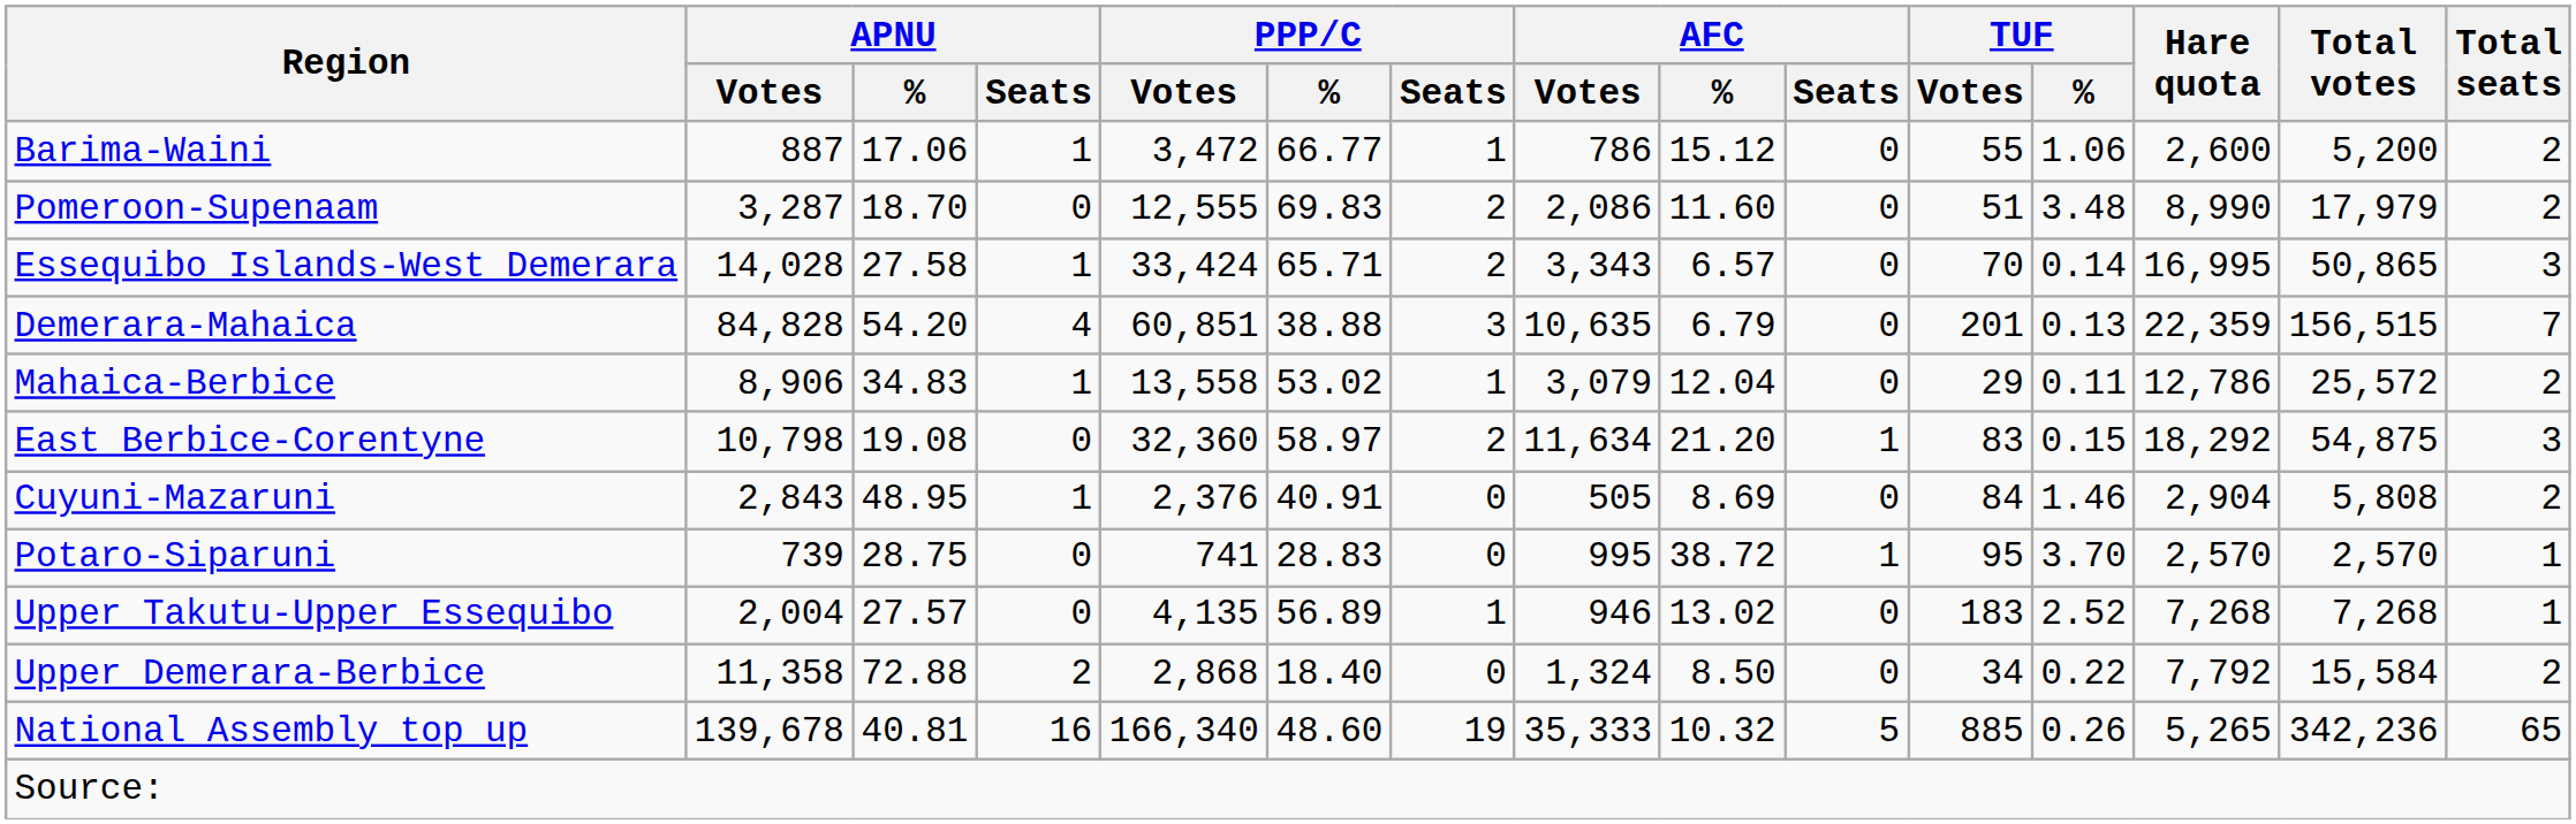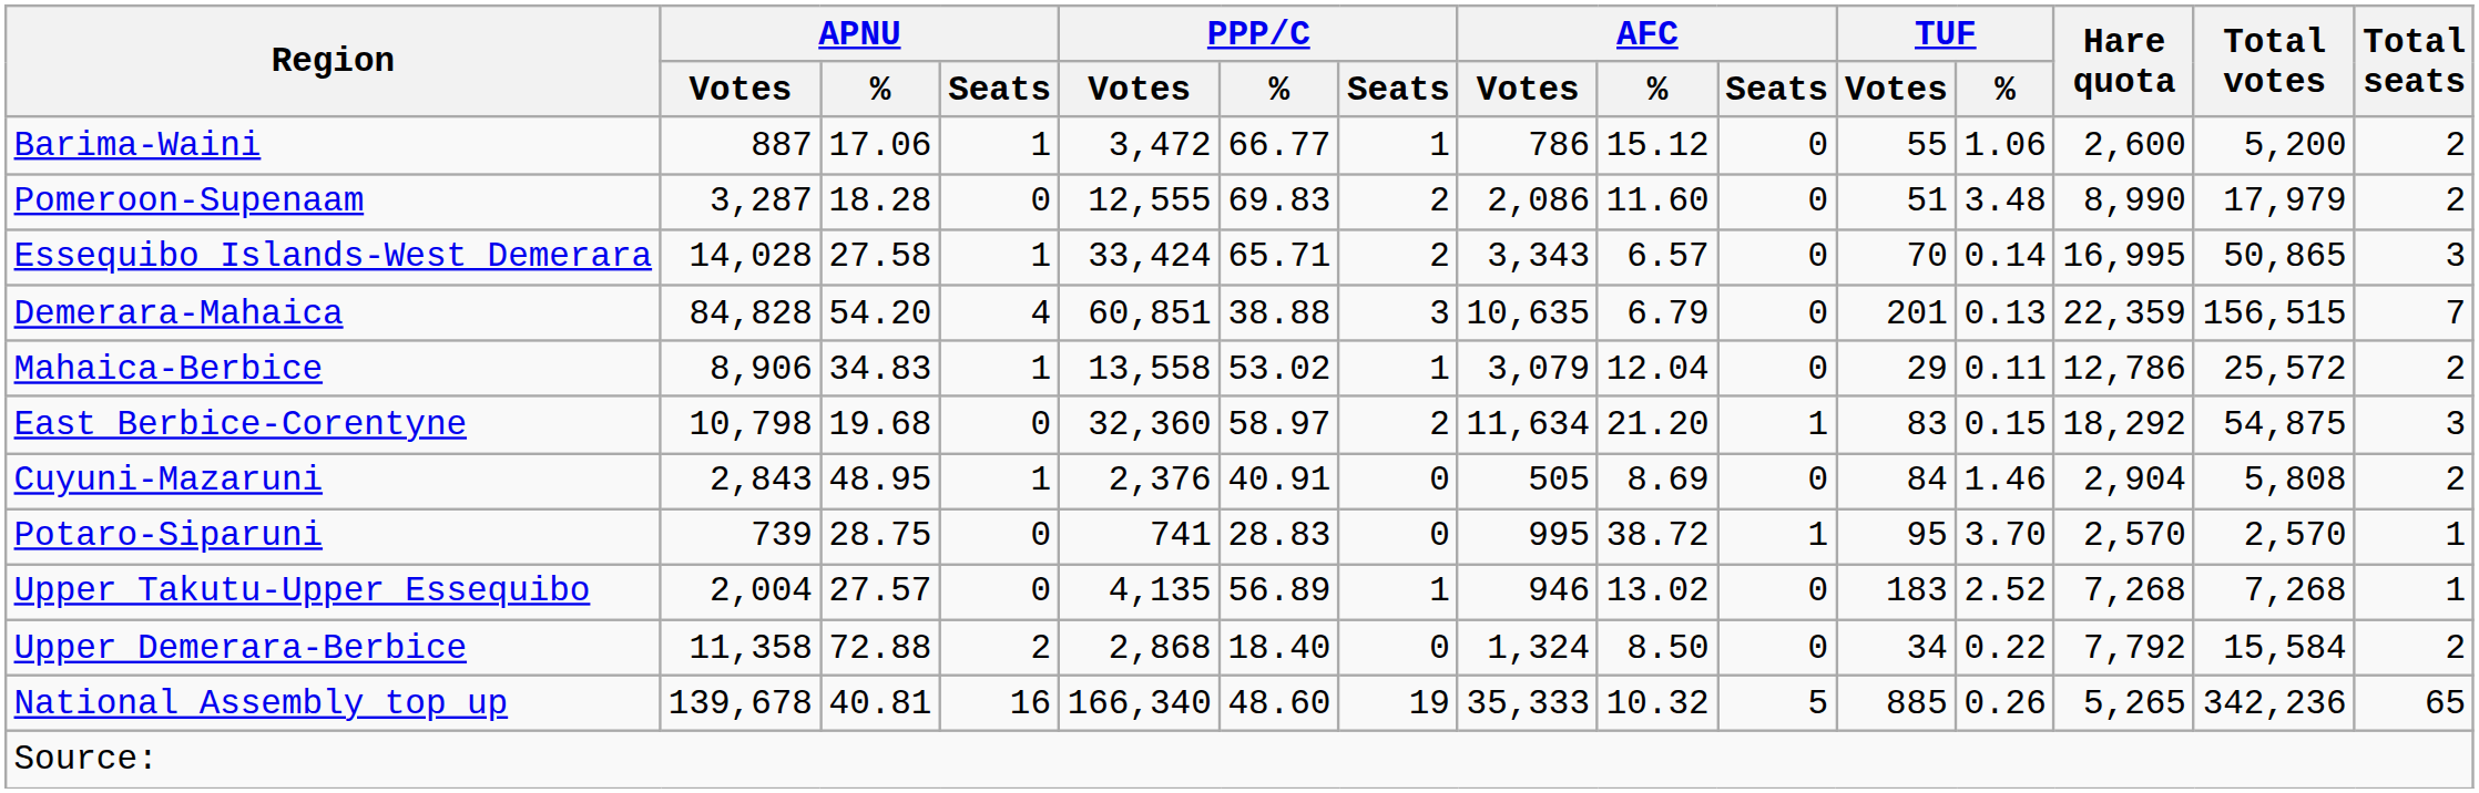 <table class="wikitable sortable" style=text-align:right>
 <tr>
 <th rowspan=2>Region</th>
 <th colspan=3><a href='#'>APNU</a></th>
 <th colspan=3><a href='#'>PPP/C</a></th>
 <th colspan=3><a href='#'>AFC</a></th>
 <th colspan=2><a href='#'>TUF</a></th>
 <th rowspan=2>Hare<br>quota</th>
 <th rowspan=2>Total<br>votes</th>
 <th rowspan=2>Total<br>seats</th>
 </tr>
 <tr>
 <th>Votes</th>
 <th>%</th>
 <th>Seats</th>
 <th>Votes</th>
 <th>%</th>
 <th>Seats</th>
 <th>Votes</th>
 <th>%</th>
 <th>Seats</th>
 <th>Votes</th>
 <th>%</th>
 </tr>
 <tr>
 <td align=left><a href='#'>Barima-Waini</a></td>
 <td>887</td>
 <td>17.06</td>
 <td>1</td>
 <td>3,472</td>
 <td>66.77</td>
 <td>1</td>
 <td>786</td>
 <td>15.12</td>
 <td>0</td>
 <td>55</td>
 <td>1.06</td>
 <td>2,600</td>
 <td>5,200</td>
 <td>2</td>
 </tr>
 <tr>
 <td align=left><a href='#'>Pomeroon-Supenaam</a></td>
 <td>3,287</td>
-<td>18.70</td>
+<td>18.28</td>
 <td>0</td>
 <td>12,555</td>
 <td>69.83</td>
 <td>2</td>
 <td>2,086</td>
 <td>11.60</td>
 <td>0</td>
 <td>51</td>
 <td>3.48</td>
 <td>8,990</td>
 <td>17,979</td>
 <td>2</td>
 </tr>
 <tr>
 <td align=left><a href='#'>Essequibo Islands-West Demerara</a></td>
 <td>14,028</td>
 <td>27.58</td>
 <td>1</td>
 <td>33,424</td>
 <td>65.71</td>
 <td>2</td>
 <td>3,343</td>
 <td>6.57</td>
 <td>0</td>
 <td>70</td>
 <td>0.14</td>
 <td>16,995</td>
 <td>50,865</td>
 <td>3</td>
 </tr>
 <tr>
 <td align=left><a href='#'>Demerara-Mahaica</a></td>
 <td>84,828</td>
 <td>54.20</td>
 <td>4</td>
 <td>60,851</td>
 <td>38.88</td>
 <td>3</td>
 <td>10,635</td>
 <td>6.79</td>
 <td>0</td>
 <td>201</td>
 <td>0.13</td>
 <td>22,359</td>
 <td>156,515</td>
 <td>7</td>
 </tr>
 <tr>
 <td align=left><a href='#'>Mahaica-Berbice</a></td>
 <td>8,906</td>
 <td>34.83</td>
 <td>1</td>
 <td>13,558</td>
 <td>53.02</td>
 <td>1</td>
 <td>3,079</td>
 <td>12.04</td>
 <td>0</td>
 <td>29</td>
 <td>0.11</td>
 <td>12,786</td>
 <td>25,572</td>
 <td>2</td>
 </tr>
 <tr>
 <td align=left><a href='#'>East Berbice-Corentyne</a></td>
 <td>10,798</td>
-<td>19.08</td>
+<td>19.68</td>
 <td>0</td>
 <td>32,360</td>
 <td>58.97</td>
 <td>2</td>
 <td>11,634</td>
 <td>21.20</td>
 <td>1</td>
 <td>83</td>
 <td>0.15</td>
 <td>18,292</td>
 <td>54,875</td>
 <td>3</td>
 </tr>
 <tr>
 <td align=left><a href='#'>Cuyuni-Mazaruni</a></td>
 <td>2,843</td>
 <td>48.95</td>
 <td>1</td>
 <td>2,376</td>
 <td>40.91</td>
 <td>0</td>
 <td>505</td>
 <td>8.69</td>
 <td>0</td>
 <td>84</td>
 <td>1.46</td>
 <td>2,904</td>
 <td>5,808</td>
 <td>2</td>
 </tr>
 <tr>
 <td align=left><a href='#'>Potaro-Siparuni</a></td>
 <td>739</td>
 <td>28.75</td>
 <td>0</td>
 <td>741</td>
 <td>28.83</td>
 <td>0</td>
 <td>995</td>
 <td>38.72</td>
 <td>1</td>
 <td>95</td>
 <td>3.70</td>
 <td>2,570</td>
 <td>2,570</td>
 <td>1</td>
 </tr>
 <tr>
 <td align=left><a href='#'>Upper Takutu-Upper Essequibo</a></td>
 <td>2,004</td>
 <td>27.57</td>
 <td>0</td>
 <td>4,135</td>
 <td>56.89</td>
 <td>1</td>
 <td>946</td>
 <td>13.02</td>
 <td>0</td>
 <td>183</td>
 <td>2.52</td>
 <td>7,268</td>
 <td>7,268</td>
 <td>1</td>
 </tr>
 <tr>
 <td align=left><a href='#'>Upper Demerara-Berbice</a></td>
 <td>11,358</td>
 <td>72.88</td>
 <td>2</td>
 <td>2,868</td>
 <td>18.40</td>
 <td>0</td>
 <td>1,324</td>
 <td>8.50</td>
 <td>0</td>
 <td>34</td>
 <td>0.22</td>
 <td>7,792</td>
 <td>15,584</td>
 <td>2</td>
 </tr>
 <tr>
 <td align=left><a href='#'>National Assembly top up</a></td>
 <td>139,678</td>
 <td>40.81</td>
 <td>16</td>
 <td>166,340</td>
 <td>48.60</td>
 <td>19</td>
 <td>35,333</td>
 <td>10.32</td>
 <td>5</td>
 <td>885</td>
 <td>0.26</td>
 <td>5,265</td>
 <td>342,236</td>
 <td>65</td>
 </tr>
 <tr class=sortbottom>
 <td align=left colspan=20>Source:  </td>
 </tr>
 </table>
